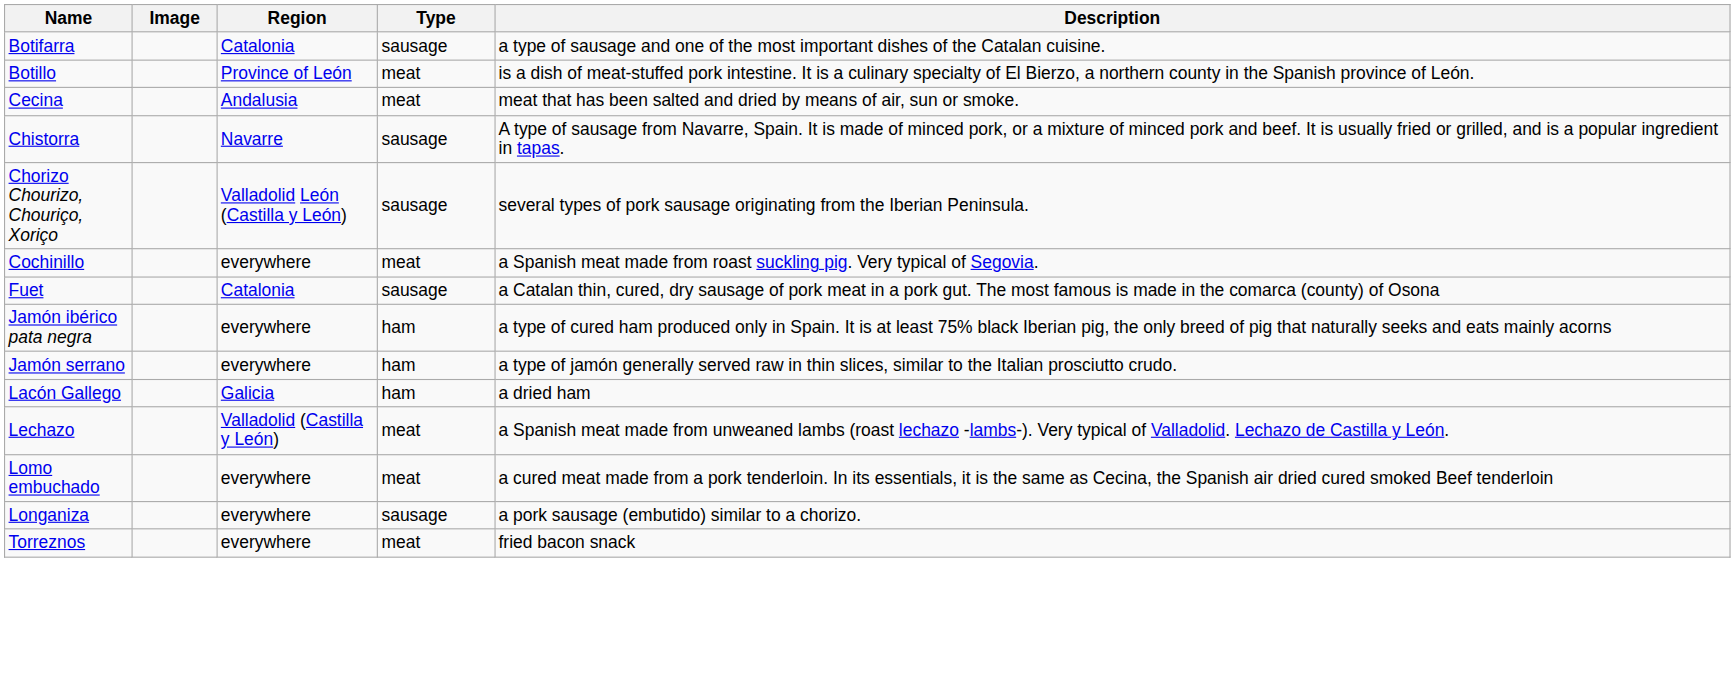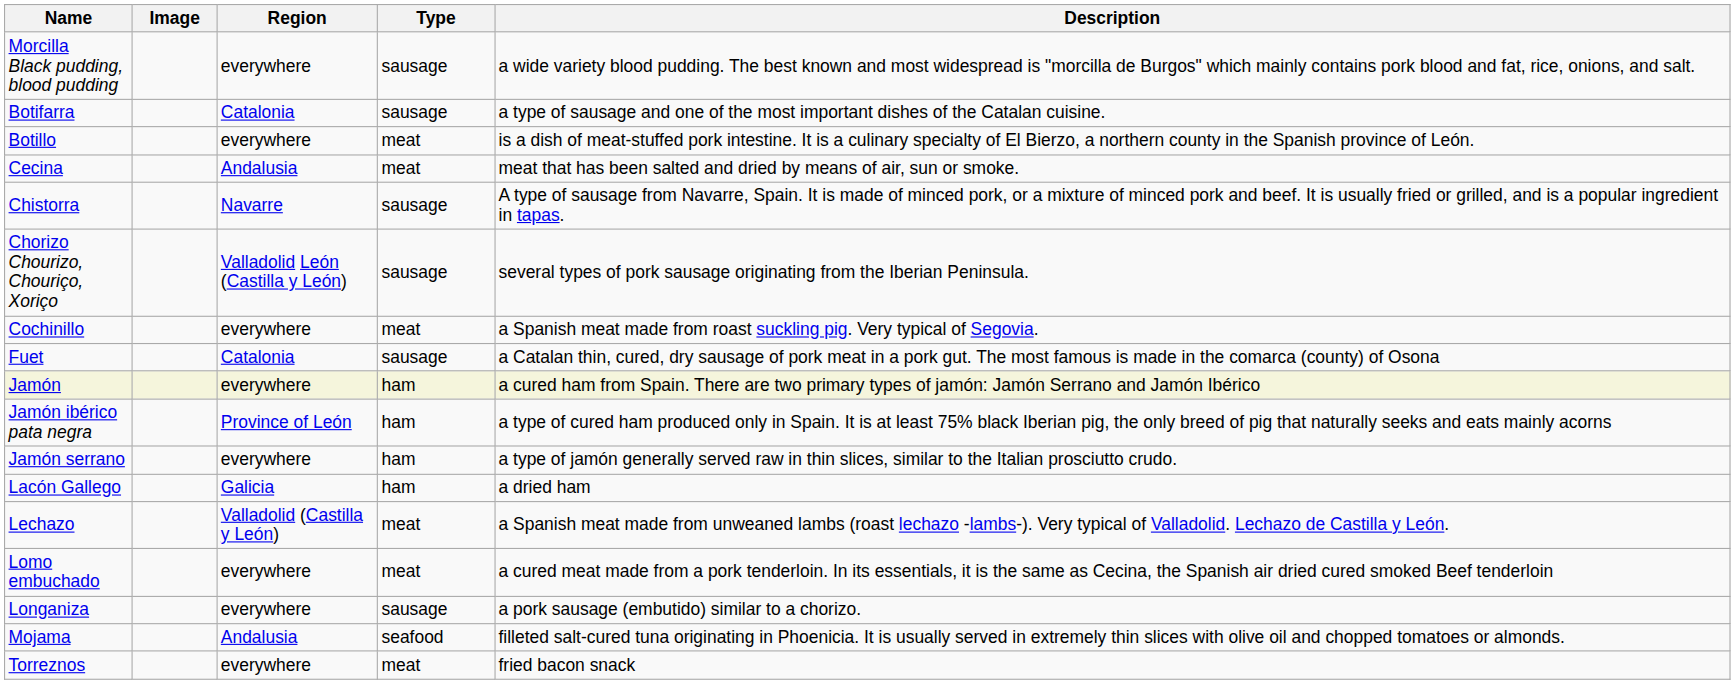 <table class="wikitable sortable" width="100%">
 <tr>
 <th style="width:110px;">Name</th>
 <th style="width:70px;">Image</th>
 <th style="width:140px;">Region</th>
 <th style="width:100px;">Type</th>
 <th>Description</th>
+</tr>
+<tr>
+<td><a href='#'>Morcilla</a><br><em>Black pudding, blood pudding</em></td>
+<td></td>
+<td>everywhere</td>
+<td>sausage</td>
+<td>a wide variety blood pudding. The best known and most widespread is "morcilla de Burgos" which mainly contains pork blood and fat, rice, onions, and salt.</td>
 </tr>
 <tr>
 <td><a href='#'>Botifarra</a></td>
 <td></td>
 <td><a href='#'>Catalonia</a></td>
 <td>sausage</td>
 <td>a type of sausage and one of the most important dishes of the Catalan cuisine.</td>
 </tr>
 <tr>
 <td><a href='#'>Botillo</a></td>
 <td></td>
-<td><a href='#'>Province of León</a></td>
+<td>everywhere</td>
 <td>meat</td>
 <td>is a dish of meat-stuffed pork intestine. It is a culinary specialty of El Bierzo, a northern county in the Spanish province of León.</td>
 </tr>
 <tr>
 <td><a href='#'>Cecina</a></td>
 <td></td>
 <td><a href='#'>Andalusia</a></td>
 <td>meat</td>
 <td>meat that has been salted and dried by means of air, sun or smoke.</td>
 </tr>
 <tr>
 <td><a href='#'>Chistorra</a></td>
 <td></td>
 <td><a href='#'>Navarre</a></td>
 <td>sausage</td>
 <td>A type of sausage from Navarre, Spain. It is made of minced pork, or a mixture of minced pork and beef. It is usually fried or grilled, and is a popular ingredient in <a href='#'>tapas</a>.</td>
 </tr>
 <tr>
 <td><a href='#'>Chorizo</a><br><em>Chourizo, Chouriço, Xoriço</em></td>
 <td></td>
 <td><a href='#'>Valladolid</a> <a href='#'>León</a> (<a href='#'>Castilla y León</a>)</td>
 <td>sausage</td>
 <td>several types of pork sausage originating from the Iberian Peninsula.</td>
 </tr>
 <tr>
 <td><a href='#'>Cochinillo</a></td>
 <td></td>
 <td>everywhere</td>
 <td>meat</td>
 <td>a Spanish meat made from roast <a href='#'>suckling pig</a>. Very typical of <a href='#'>Segovia</a>.</td>
 </tr>
 <tr>
 <td><a href='#'>Fuet</a></td>
 <td></td>
 <td><a href='#'>Catalonia</a></td>
 <td>sausage</td>
 <td>a Catalan thin, cured, dry sausage of pork meat in a pork gut. The most famous is made in the comarca (county) of Osona</td>
 </tr>
+<tr style="background:beige;">
+<td><a href='#'>Jamón</a></td>
+<td></td>
+<td>everywhere</td>
+<td>ham</td>
+<td>a cured ham from Spain. There are two primary types of jamón: Jamón Serrano and Jamón Ibérico</td>
+</tr>
 <tr>
 <td><a href='#'>Jamón ibérico</a><br><em>pata negra</em></td>
 <td></td>
-<td>everywhere</td>
+<td><a href='#'>Province of León</a></td>
 <td>ham</td>
 <td>a type of cured ham produced only in Spain. It is at least 75% black Iberian pig, the only breed of pig that naturally seeks and eats mainly acorns</td>
 </tr>
 <tr>
 <td><a href='#'>Jamón serrano</a><br></td>
 <td></td>
 <td>everywhere</td>
 <td>ham</td>
 <td>a type of jamón generally served raw in thin slices, similar to the Italian prosciutto crudo.</td>
 </tr>
 <tr>
 <td><a href='#'>Lacón Gallego</a><br></td>
 <td></td>
 <td><a href='#'>Galicia</a></td>
 <td>ham</td>
 <td>a dried ham</td>
 </tr>
 <tr>
 <td><a href='#'>Lechazo</a></td>
 <td></td>
 <td><a href='#'>Valladolid</a> (<a href='#'>Castilla y León</a>)</td>
 <td>meat</td>
 <td>a Spanish meat made from unweaned lambs (roast <a href='#'>lechazo</a> -<a href='#'>lambs</a>-). Very typical of <a href='#'>Valladolid</a>. <a href='#'>Lechazo de Castilla y León</a>.</td>
 </tr>
 <tr>
 <td><a href='#'>Lomo embuchado</a></td>
 <td></td>
 <td>everywhere</td>
 <td>meat</td>
 <td>a cured meat made from a pork tenderloin. In its essentials, it is the same as Cecina, the Spanish air dried cured smoked Beef tenderloin</td>
 </tr>
 <tr>
 <td><a href='#'>Longaniza</a></td>
 <td></td>
 <td>everywhere</td>
 <td>sausage</td>
 <td>a pork sausage (embutido) similar to a chorizo.</td>
 </tr>
 <tr>
+<td><a href='#'>Mojama</a></td>
+<td></td>
+<td><a href='#'>Andalusia</a></td>
+<td>seafood</td>
+<td>filleted salt-cured tuna originating in Phoenicia. It is usually served in extremely thin slices with olive oil and chopped tomatoes or almonds.</td>
+</tr>
+<tr>
 <td><a href='#'>Torreznos</a></td>
 <td></td>
 <td>everywhere</td>
 <td>meat</td>
 <td>fried bacon snack</td>
 </tr>
 </table>
